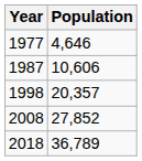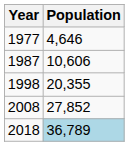 <table class="wikitable">
 <tr>
 <th>Year</th>
 <th>Population</th>
 </tr>
 <tr>
 <td>1977</td>
 <td>4,646</td>
 </tr>
 <tr>
 <td>1987</td>
 <td>10,606</td>
 </tr>
 <tr>
 <td>1998</td>
-<td>20,357</td>
+<td>20,355</td>
 </tr>
 <tr>
 <td>2008</td>
 <td>27,852</td>
 </tr>
 <tr>
 <td>2018</td>
-<td>36,789</td>
+<td style="background: lightblue;">36,789</td>
 </tr>
 </table>
